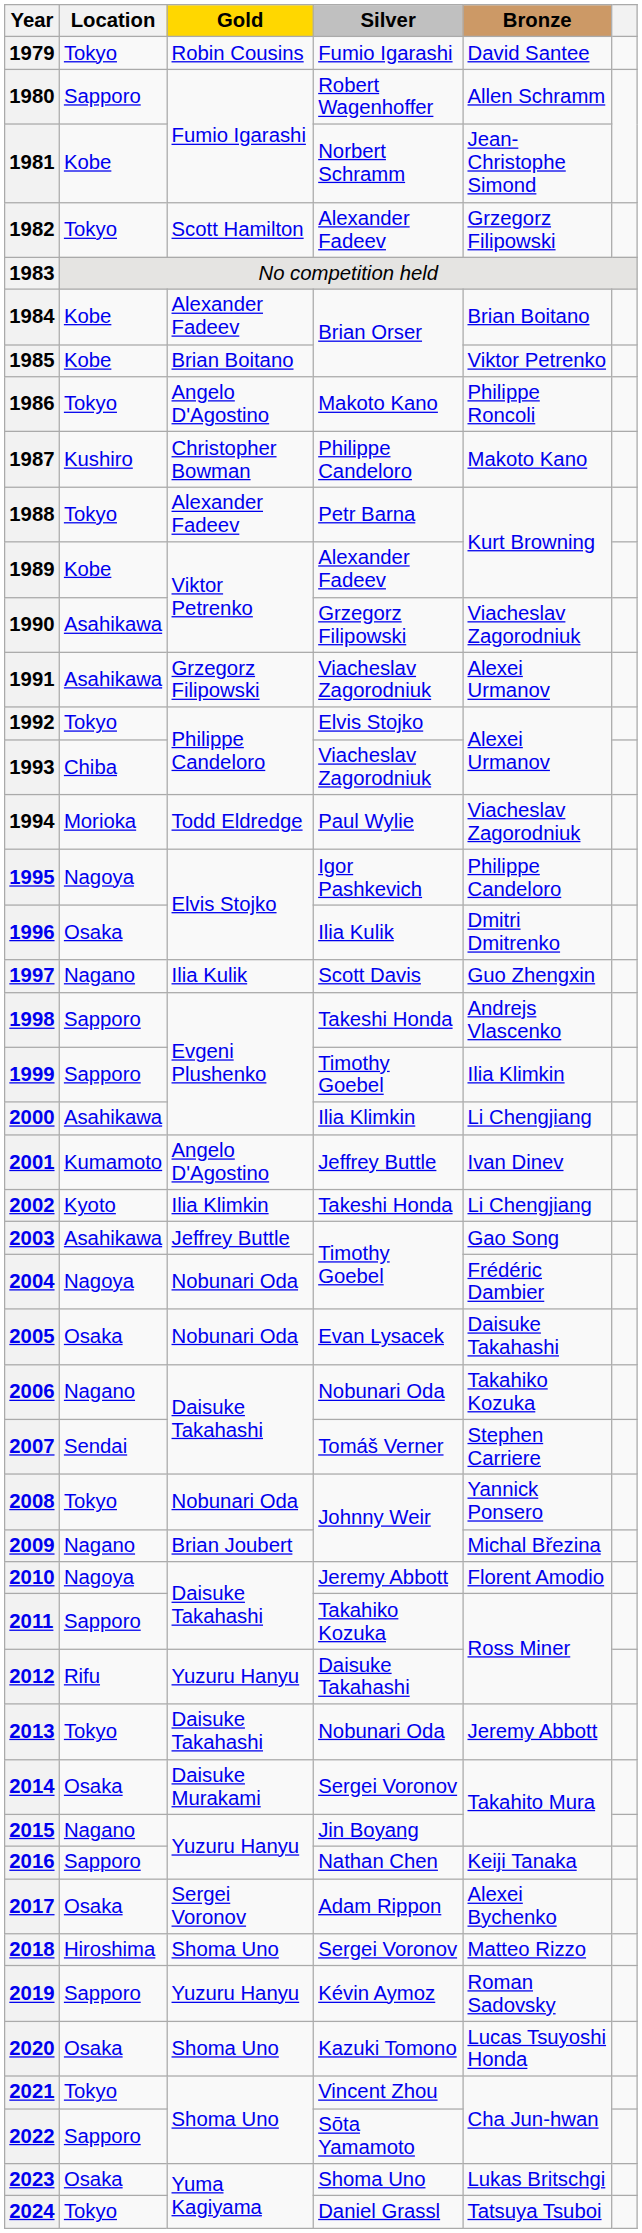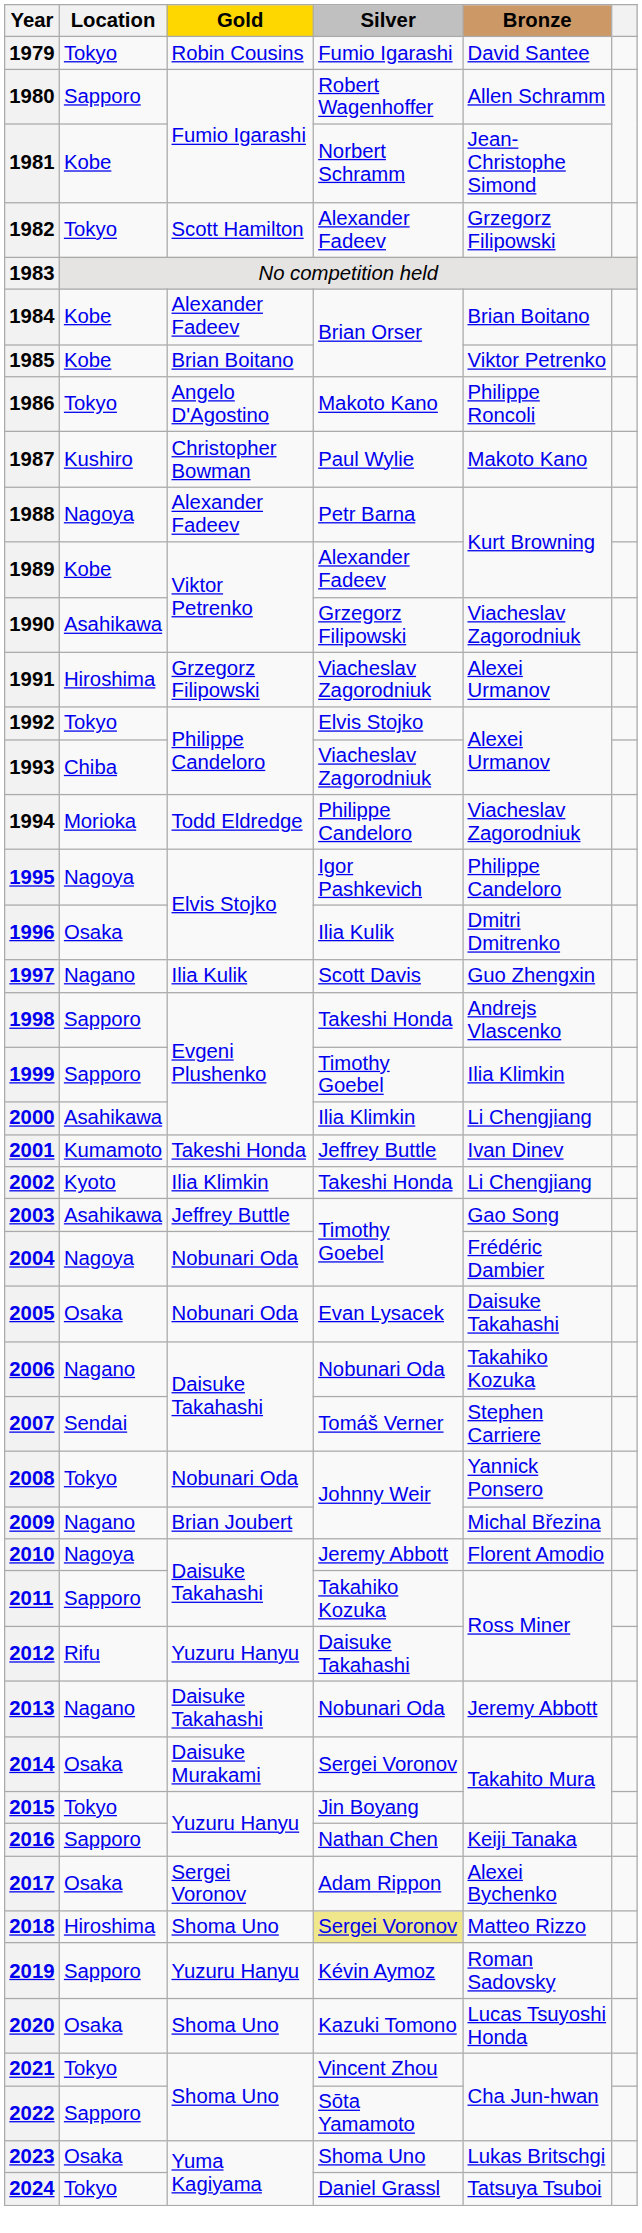 <table class="wikitable unsortable" style="text-align:left; width:80%">
 <tr>
 <th scope="col" style="text-align:center; width:5%">Year</th>
 <th scope="col" style="text-align:center; width:15%">Location</th>
 <th scope="col" style="text-align:center; width:25%; background:gold">Gold</th>
 <th scope="col" style="text-align:center; width:25%; background:silver">Silver</th>
 <th scope="col" style="text-align:center; width:25%; background:#c96">Bronze</th>
 <th scope="col" style="text-align:center; width:5%"></th>
 </tr>
 <tr>
 <th scope="row" style="text-align:left">1979</th>
 <td><a href='#'>Tokyo</a></td>
 <td> <a href='#'>Robin Cousins</a></td>
 <td> <a href='#'>Fumio Igarashi</a></td>
 <td> <a href='#'>David Santee</a></td>
 <td></td>
 </tr>
 <tr>
 <th scope="row" style="text-align:left">1980</th>
 <td><a href='#'>Sapporo</a></td>
 <td rowspan="2"> <a href='#'>Fumio Igarashi</a></td>
 <td> <a href='#'>Robert Wagenhoffer</a></td>
 <td> <a href='#'>Allen Schramm</a></td>
 <td rowspan="2"></td>
 </tr>
 <tr>
 <th scope="row" style="text-align:left">1981</th>
 <td><a href='#'>Kobe</a></td>
 <td> <a href='#'>Norbert Schramm</a></td>
 <td> <a href='#'>Jean-Christophe Simond</a></td>
 </tr>
 <tr>
 <th scope="row" style="text-align:left">1982</th>
 <td><a href='#'>Tokyo</a></td>
 <td> <a href='#'>Scott Hamilton</a></td>
 <td> <a href='#'>Alexander Fadeev</a></td>
 <td> <a href='#'>Grzegorz Filipowski</a></td>
 <td></td>
 </tr>
 <tr>
 <th scope="row" style="text-align:left">1983</th>
 <td colspan="5" align="center" bgcolor="e5e4e2"><em>No competition held</em></td>
 </tr>
 <tr>
 <th scope="row" style="text-align:left">1984</th>
 <td><a href='#'>Kobe</a></td>
 <td> <a href='#'>Alexander Fadeev</a></td>
 <td rowspan="2"> <a href='#'>Brian Orser</a></td>
 <td> <a href='#'>Brian Boitano</a></td>
 <td></td>
 </tr>
 <tr>
 <th scope="row" style="text-align:left">1985</th>
 <td><a href='#'>Kobe</a></td>
 <td> <a href='#'>Brian Boitano</a></td>
 <td> <a href='#'>Viktor Petrenko</a></td>
 <td></td>
 </tr>
 <tr>
 <th scope="row" style="text-align:left">1986</th>
 <td><a href='#'>Tokyo</a></td>
 <td> <a href='#'>Angelo D'Agostino</a></td>
 <td> <a href='#'>Makoto Kano</a></td>
 <td> <a href='#'>Philippe Roncoli</a></td>
 <td></td>
 </tr>
 <tr>
 <th scope="row" style="text-align:left">1987</th>
 <td><a href='#'>Kushiro</a></td>
 <td> <a href='#'>Christopher Bowman</a></td>
-<td> <a href='#'>Philippe Candeloro</a></td>
+<td> <a href='#'>Paul Wylie</a></td>
 <td> <a href='#'>Makoto Kano</a></td>
 <td></td>
 </tr>
 <tr>
 <th scope="row" style="text-align:left">1988</th>
-<td><a href='#'>Tokyo</a></td>
+<td><a href='#'>Nagoya</a></td>
 <td> <a href='#'>Alexander Fadeev</a></td>
 <td> <a href='#'>Petr Barna</a></td>
 <td rowspan="2"> <a href='#'>Kurt Browning</a></td>
 <td></td>
 </tr>
 <tr>
 <th scope="row" style="text-align:left">1989</th>
 <td><a href='#'>Kobe</a></td>
 <td rowspan="2"> <a href='#'>Viktor Petrenko</a></td>
 <td> <a href='#'>Alexander Fadeev</a></td>
 <td></td>
 </tr>
 <tr>
 <th scope="row" style="text-align:left">1990</th>
 <td><a href='#'>Asahikawa</a></td>
 <td> <a href='#'>Grzegorz Filipowski</a></td>
 <td> <a href='#'>Viacheslav Zagorodniuk</a></td>
 <td></td>
 </tr>
 <tr>
 <th scope="row" style="text-align:left">1991</th>
-<td><a href='#'>Asahikawa</a></td>
+<td><a href='#'>Hiroshima</a></td>
 <td> <a href='#'>Grzegorz Filipowski</a></td>
 <td> <a href='#'>Viacheslav Zagorodniuk</a></td>
 <td> <a href='#'>Alexei Urmanov</a></td>
 <td></td>
 </tr>
 <tr>
 <th scope="row" style="text-align:left">1992</th>
 <td><a href='#'>Tokyo</a></td>
 <td rowspan="2"> <a href='#'>Philippe Candeloro</a></td>
 <td> <a href='#'>Elvis Stojko</a></td>
 <td rowspan="2"> <a href='#'>Alexei Urmanov</a></td>
 <td></td>
 </tr>
 <tr>
 <th scope="row" style="text-align:left">1993</th>
 <td><a href='#'>Chiba</a></td>
 <td> <a href='#'>Viacheslav Zagorodniuk</a></td>
 <td></td>
 </tr>
 <tr>
 <th scope="row" style="text-align:left">1994</th>
 <td><a href='#'>Morioka</a></td>
 <td> <a href='#'>Todd Eldredge</a></td>
-<td> <a href='#'>Paul Wylie</a></td>
+<td> <a href='#'>Philippe Candeloro</a></td>
 <td> <a href='#'>Viacheslav Zagorodniuk</a></td>
 <td></td>
 </tr>
 <tr>
 <th scope="row" style="text-align:left"><a href='#'>1995</a></th>
 <td><a href='#'>Nagoya</a></td>
 <td rowspan="2"> <a href='#'>Elvis Stojko</a></td>
 <td> <a href='#'>Igor Pashkevich</a></td>
 <td> <a href='#'>Philippe Candeloro</a></td>
 <td></td>
 </tr>
 <tr>
 <th scope="row" style="text-align:left"><a href='#'>1996</a></th>
 <td><a href='#'>Osaka</a></td>
 <td> <a href='#'>Ilia Kulik</a></td>
 <td> <a href='#'>Dmitri Dmitrenko</a></td>
 <td></td>
 </tr>
 <tr>
 <th scope="row" style="text-align:left"><a href='#'>1997</a></th>
 <td><a href='#'>Nagano</a></td>
 <td> <a href='#'>Ilia Kulik</a></td>
 <td> <a href='#'>Scott Davis</a></td>
 <td> <a href='#'>Guo Zhengxin</a></td>
 <td></td>
 </tr>
 <tr>
 <th scope="row" style="text-align:left"><a href='#'>1998</a></th>
 <td><a href='#'>Sapporo</a></td>
 <td rowspan="3"> <a href='#'>Evgeni Plushenko</a></td>
 <td> <a href='#'>Takeshi Honda</a></td>
 <td> <a href='#'>Andrejs Vlascenko</a></td>
 <td></td>
 </tr>
 <tr>
 <th scope="row" style="text-align:left"><a href='#'>1999</a></th>
 <td><a href='#'>Sapporo</a></td>
 <td> <a href='#'>Timothy Goebel</a></td>
 <td> <a href='#'>Ilia Klimkin</a></td>
 <td></td>
 </tr>
 <tr>
 <th scope="row" style="text-align:left"><a href='#'>2000</a></th>
 <td><a href='#'>Asahikawa</a></td>
 <td> <a href='#'>Ilia Klimkin</a></td>
 <td> <a href='#'>Li Chengjiang</a></td>
 <td></td>
 </tr>
 <tr>
 <th scope="row" style="text-align:left"><a href='#'>2001</a></th>
 <td><a href='#'>Kumamoto</a></td>
-<td> <a href='#'>Angelo D'Agostino</a></td>
+<td> <a href='#'>Takeshi Honda</a></td>
 <td> <a href='#'>Jeffrey Buttle</a></td>
 <td> <a href='#'>Ivan Dinev</a></td>
 <td></td>
 </tr>
 <tr>
 <th scope="row" style="text-align:left"><a href='#'>2002</a></th>
 <td><a href='#'>Kyoto</a></td>
 <td> <a href='#'>Ilia Klimkin</a></td>
 <td> <a href='#'>Takeshi Honda</a></td>
 <td> <a href='#'>Li Chengjiang</a></td>
 <td></td>
 </tr>
 <tr>
 <th scope="row" style="text-align:left"><a href='#'>2003</a></th>
 <td><a href='#'>Asahikawa</a></td>
 <td> <a href='#'>Jeffrey Buttle</a></td>
 <td rowspan="2"> <a href='#'>Timothy Goebel</a></td>
 <td> <a href='#'>Gao Song</a></td>
 <td></td>
 </tr>
 <tr>
 <th scope="row" style="text-align:left"><a href='#'>2004</a></th>
 <td><a href='#'>Nagoya</a></td>
 <td> <a href='#'>Nobunari Oda</a></td>
 <td> <a href='#'>Frédéric Dambier</a></td>
 <td></td>
 </tr>
 <tr>
 <th scope="row" style="text-align:left"><a href='#'>2005</a></th>
 <td><a href='#'>Osaka</a></td>
 <td> <a href='#'>Nobunari Oda</a></td>
 <td> <a href='#'>Evan Lysacek</a></td>
 <td> <a href='#'>Daisuke Takahashi</a></td>
 <td></td>
 </tr>
 <tr>
 <th scope="row" style="text-align:left"><a href='#'>2006</a></th>
 <td><a href='#'>Nagano</a></td>
 <td rowspan="2"> <a href='#'>Daisuke Takahashi</a></td>
 <td> <a href='#'>Nobunari Oda</a></td>
 <td> <a href='#'>Takahiko Kozuka</a></td>
 <td></td>
 </tr>
 <tr>
 <th scope="row" style="text-align:left"><a href='#'>2007</a></th>
 <td><a href='#'>Sendai</a></td>
 <td> <a href='#'>Tomáš Verner</a></td>
 <td> <a href='#'>Stephen Carriere</a></td>
 <td></td>
 </tr>
 <tr>
 <th scope="row" style="text-align:left"><a href='#'>2008</a></th>
 <td><a href='#'>Tokyo</a></td>
 <td> <a href='#'>Nobunari Oda</a></td>
 <td rowspan="2"> <a href='#'>Johnny Weir</a></td>
 <td> <a href='#'>Yannick Ponsero</a></td>
 <td></td>
 </tr>
 <tr>
 <th scope="row" style="text-align:left"><a href='#'>2009</a></th>
 <td><a href='#'>Nagano</a></td>
 <td> <a href='#'>Brian Joubert</a></td>
 <td> <a href='#'>Michal Březina</a></td>
 <td></td>
 </tr>
 <tr>
 <th scope="row" style="text-align:left"><a href='#'>2010</a></th>
 <td><a href='#'>Nagoya</a></td>
 <td rowspan="2"> <a href='#'>Daisuke Takahashi</a></td>
 <td> <a href='#'>Jeremy Abbott</a></td>
 <td> <a href='#'>Florent Amodio</a></td>
 <td></td>
 </tr>
 <tr>
 <th scope="row" style="text-align:left"><a href='#'>2011</a></th>
 <td><a href='#'>Sapporo</a></td>
 <td> <a href='#'>Takahiko Kozuka</a></td>
 <td rowspan="2"> <a href='#'>Ross Miner</a></td>
 <td></td>
 </tr>
 <tr>
 <th scope="row" style="text-align:left"><a href='#'>2012</a></th>
 <td><a href='#'>Rifu</a></td>
 <td> <a href='#'>Yuzuru Hanyu</a></td>
 <td> <a href='#'>Daisuke Takahashi</a></td>
 <td></td>
 </tr>
 <tr>
 <th scope="row" style="text-align:left"><a href='#'>2013</a></th>
-<td><a href='#'>Tokyo</a></td>
+<td><a href='#'>Nagano</a></td>
 <td> <a href='#'>Daisuke Takahashi</a></td>
 <td> <a href='#'>Nobunari Oda</a></td>
 <td> <a href='#'>Jeremy Abbott</a></td>
 <td></td>
 </tr>
 <tr>
 <th scope="row" style="text-align:left"><a href='#'>2014</a></th>
 <td><a href='#'>Osaka</a></td>
 <td> <a href='#'>Daisuke Murakami</a></td>
 <td> <a href='#'>Sergei Voronov</a></td>
 <td rowspan="2"> <a href='#'>Takahito Mura</a></td>
 <td></td>
 </tr>
 <tr>
 <th scope="row" style="text-align:left"><a href='#'>2015</a></th>
-<td><a href='#'>Nagano</a></td>
+<td><a href='#'>Tokyo</a></td>
 <td rowspan="2"> <a href='#'>Yuzuru Hanyu</a></td>
 <td> <a href='#'>Jin Boyang</a></td>
 <td></td>
 </tr>
 <tr>
 <th scope="row" style="text-align:left"><a href='#'>2016</a></th>
 <td><a href='#'>Sapporo</a></td>
 <td> <a href='#'>Nathan Chen</a></td>
 <td> <a href='#'>Keiji Tanaka</a></td>
 <td></td>
 </tr>
 <tr>
 <th scope="row" style="text-align:left"><a href='#'>2017</a></th>
 <td><a href='#'>Osaka</a></td>
 <td> <a href='#'>Sergei Voronov</a></td>
 <td> <a href='#'>Adam Rippon</a></td>
 <td> <a href='#'>Alexei Bychenko</a></td>
 <td></td>
 </tr>
 <tr>
 <th scope="row" style="text-align:left"><a href='#'>2018</a></th>
 <td><a href='#'>Hiroshima</a></td>
 <td> <a href='#'>Shoma Uno</a></td>
-<td> <a href='#'>Sergei Voronov</a></td>
+<td style="background: khaki;"> <a href='#'>Sergei Voronov</a></td>
 <td> <a href='#'>Matteo Rizzo</a></td>
 <td></td>
 </tr>
 <tr>
 <th scope="row" style="text-align:left"><a href='#'>2019</a></th>
 <td><a href='#'>Sapporo</a></td>
 <td> <a href='#'>Yuzuru Hanyu</a></td>
 <td> <a href='#'>Kévin Aymoz</a></td>
 <td> <a href='#'>Roman Sadovsky</a></td>
 <td></td>
 </tr>
 <tr>
 <th scope="row" style="text-align:left"><a href='#'>2020</a></th>
 <td><a href='#'>Osaka</a></td>
 <td> <a href='#'>Shoma Uno</a></td>
 <td> <a href='#'>Kazuki Tomono</a></td>
 <td> <a href='#'>Lucas Tsuyoshi Honda</a></td>
 <td></td>
 </tr>
 <tr>
 <th scope="row" style="text-align:left"><a href='#'>2021</a></th>
 <td><a href='#'>Tokyo</a></td>
 <td rowspan="2"> <a href='#'>Shoma Uno</a></td>
 <td> <a href='#'>Vincent Zhou</a></td>
 <td rowspan="2"> <a href='#'>Cha Jun-hwan</a></td>
 <td></td>
 </tr>
 <tr>
 <th scope="row" style="text-align:left"><a href='#'>2022</a></th>
 <td><a href='#'>Sapporo</a></td>
 <td> <a href='#'>Sōta Yamamoto</a></td>
 <td></td>
 </tr>
 <tr>
 <th scope="row" style="text-align:left"><a href='#'>2023</a></th>
 <td><a href='#'>Osaka</a></td>
 <td rowspan="2"> <a href='#'>Yuma Kagiyama</a></td>
 <td> <a href='#'>Shoma Uno</a></td>
 <td> <a href='#'>Lukas Britschgi</a></td>
 <td></td>
 </tr>
 <tr>
 <th scope="row" style="text-align:left"><a href='#'>2024</a></th>
 <td><a href='#'>Tokyo</a></td>
 <td> <a href='#'>Daniel Grassl</a></td>
 <td> <a href='#'>Tatsuya Tsuboi</a></td>
 <td></td>
 </tr>
 </table>
